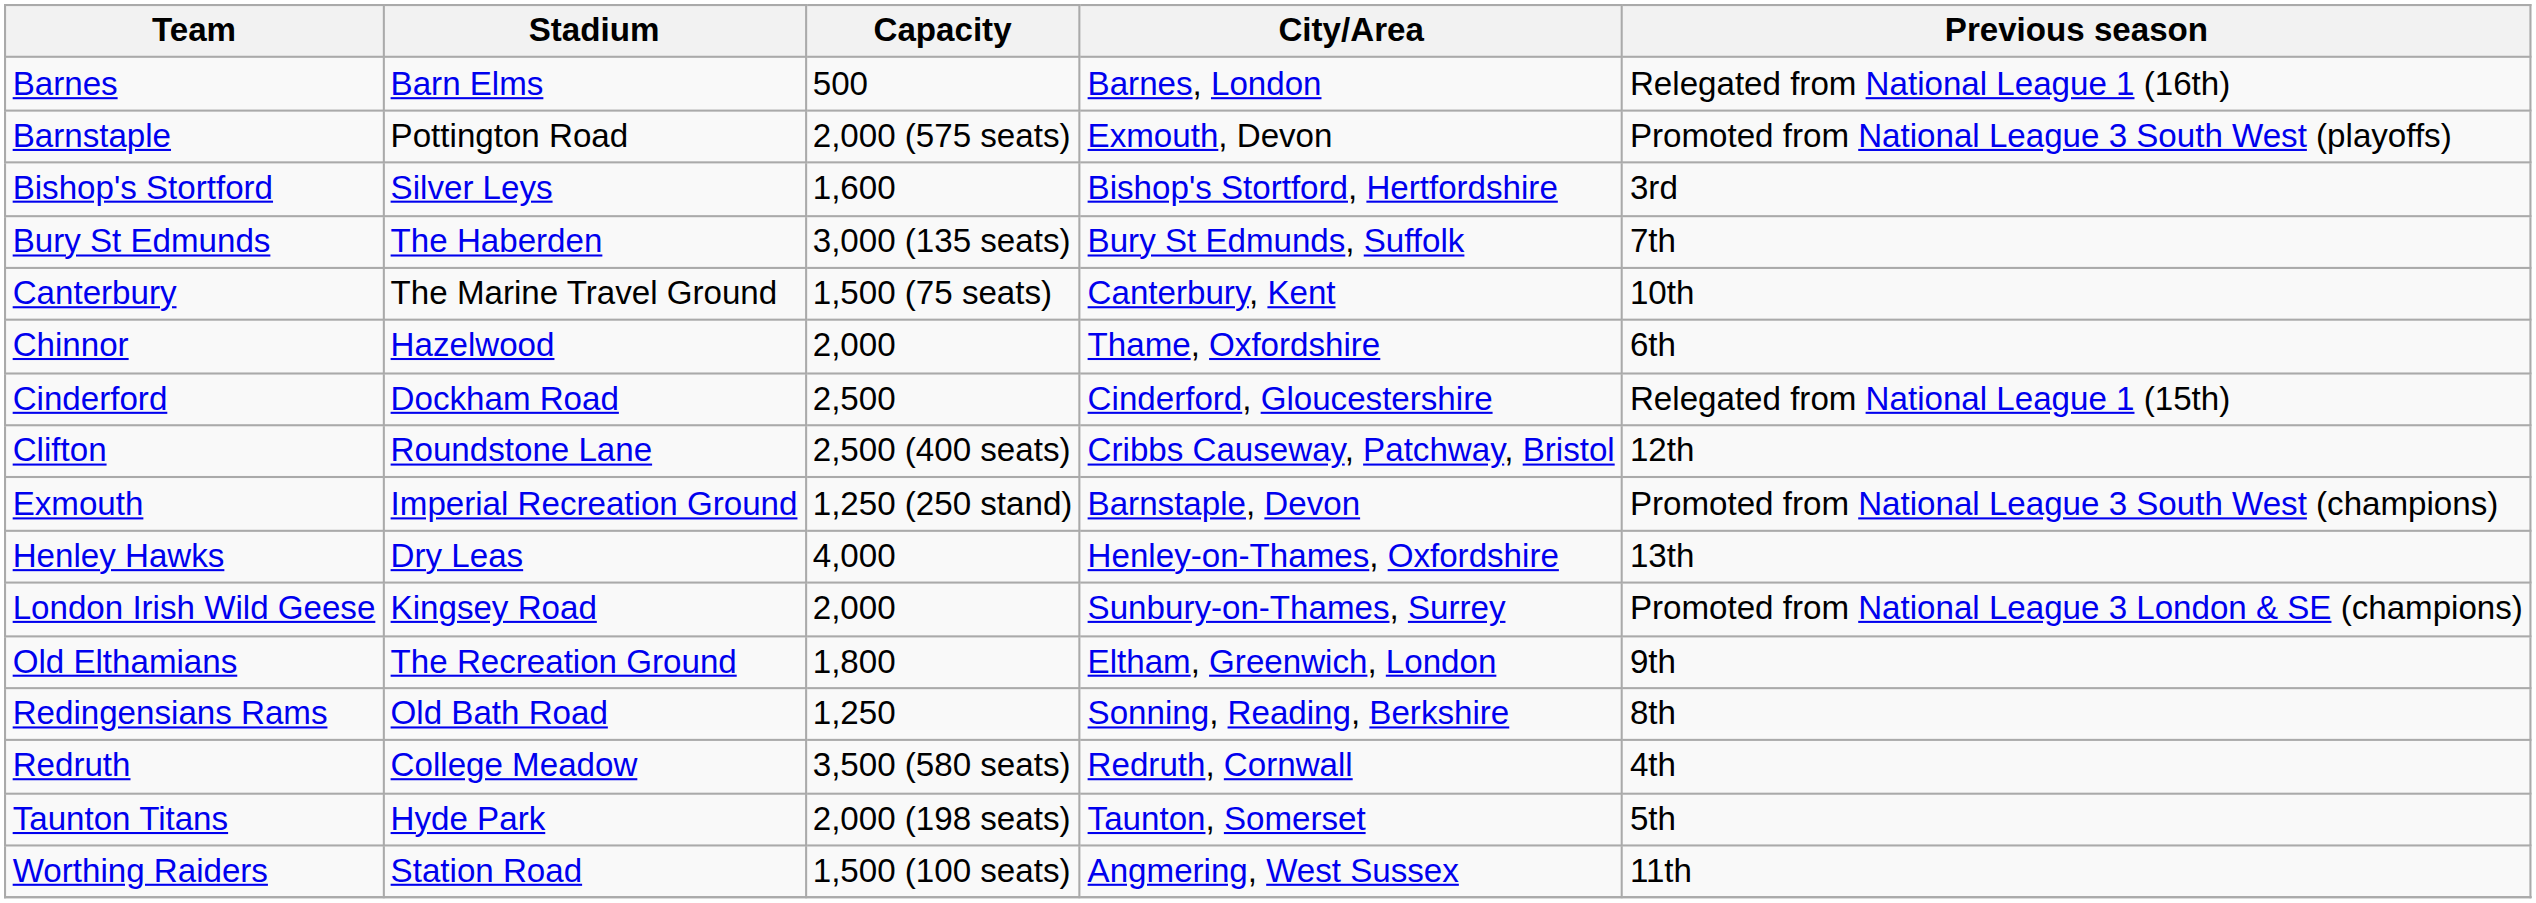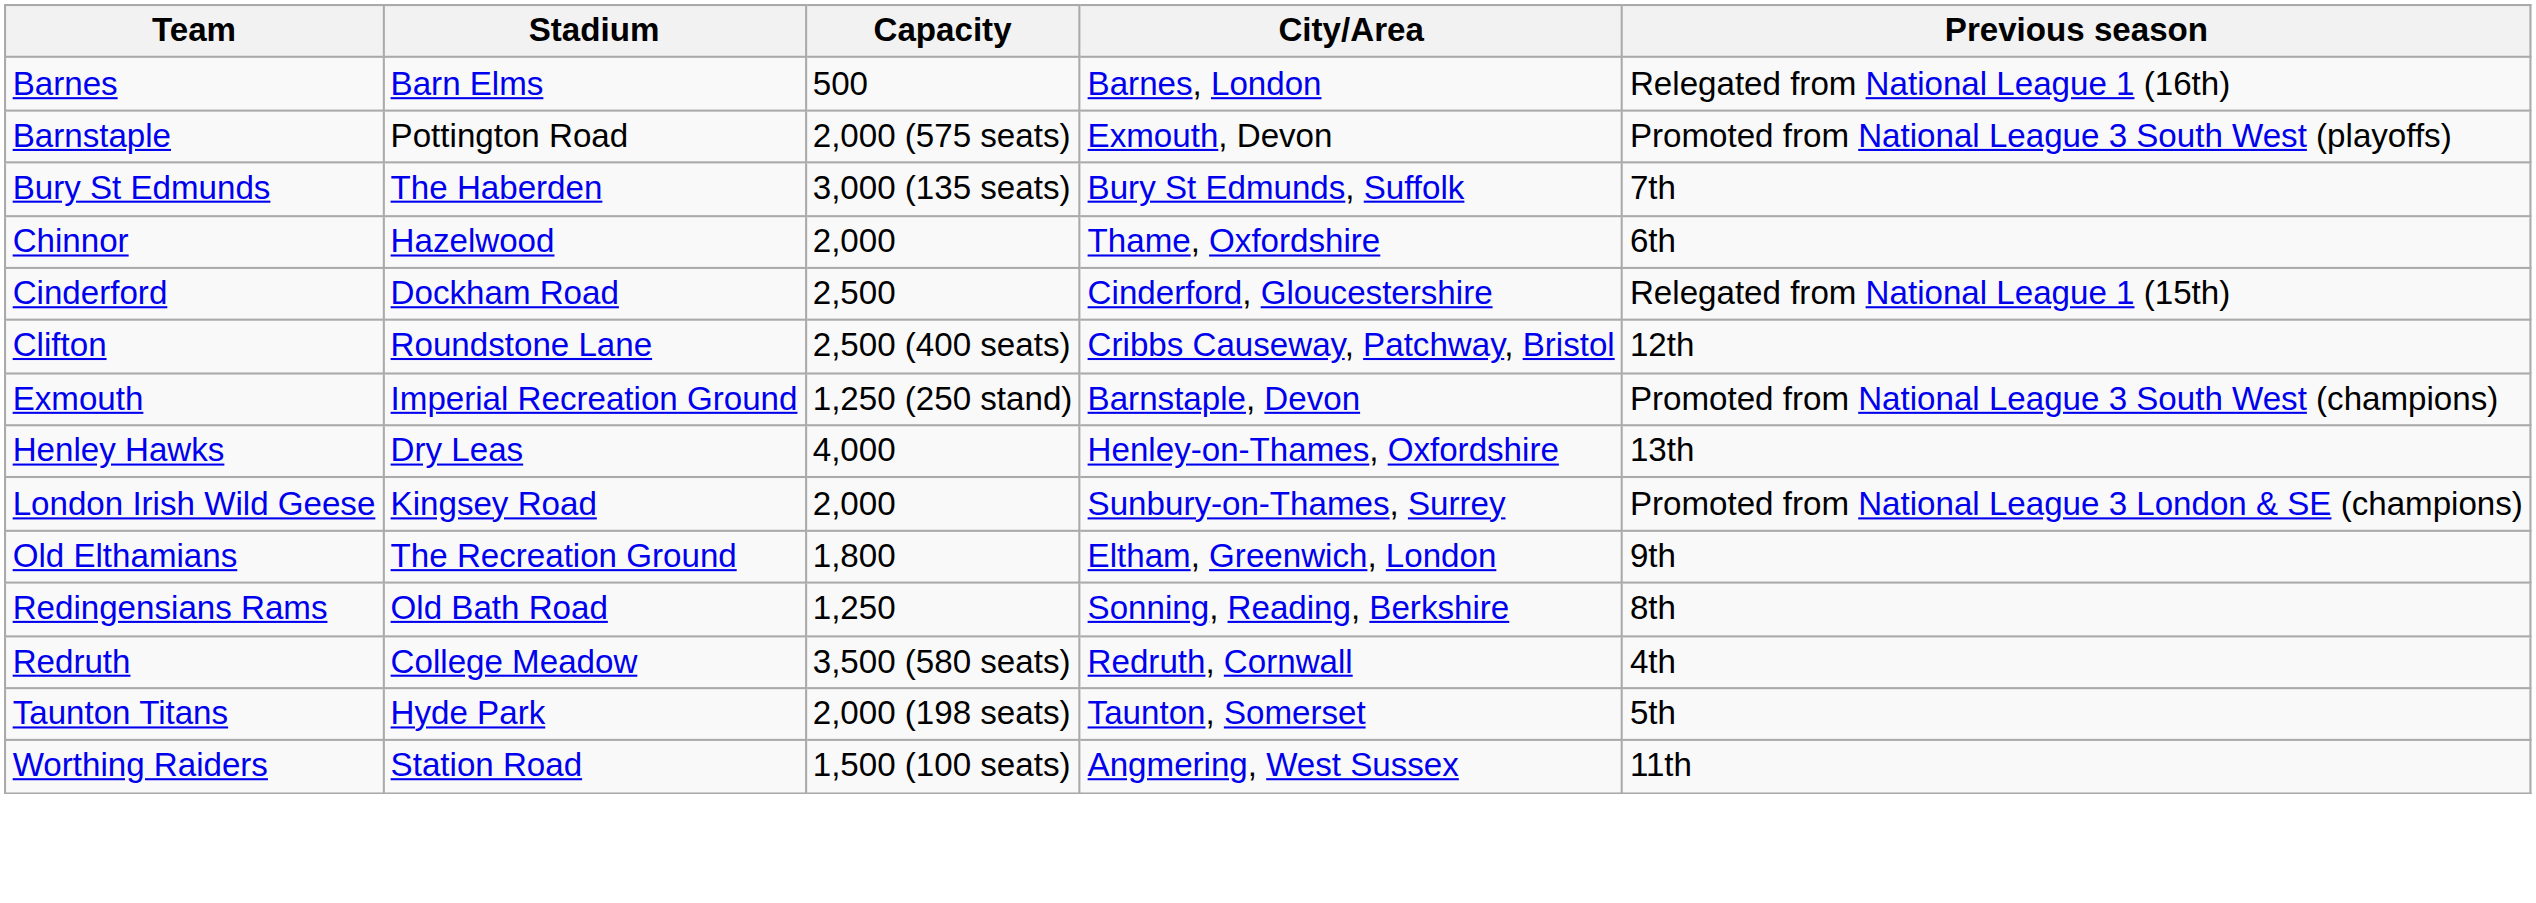 <table class="wikitable sortable">
 <tr>
 <th>Team</th>
 <th>Stadium</th>
 <th>Capacity</th>
 <th>City/Area</th>
 <th>Previous season</th>
 </tr>
 <tr>
 <td><a href='#'>Barnes</a></td>
 <td><a href='#'>Barn Elms</a></td>
 <td>500</td>
 <td><a href='#'>Barnes</a>, <a href='#'>London</a></td>
 <td>Relegated from <a href='#'>National League 1</a> (16th)</td>
 </tr>
 <tr>
 <td><a href='#'>Barnstaple</a></td>
 <td>Pottington Road</td>
 <td>2,000 (575 seats)</td>
 <td><a href='#'>Exmouth</a>, Devon</td>
 <td>Promoted from <a href='#'>National League 3 South West</a> (playoffs)</td>
 </tr>
 <tr>
-<td><a href='#'>Bishop's Stortford</a></td>
-<td><a href='#'>Silver Leys</a></td>
-<td>1,600</td>
-<td><a href='#'>Bishop's Stortford</a>, <a href='#'>Hertfordshire</a></td>
-<td>3rd</td>
-</tr>
-<tr>
 <td><a href='#'>Bury St Edmunds</a></td>
 <td><a href='#'>The Haberden</a></td>
 <td>3,000 (135 seats)</td>
 <td><a href='#'>Bury St Edmunds</a>, <a href='#'>Suffolk</a></td>
 <td>7th</td>
-</tr>
-<tr>
-<td><a href='#'>Canterbury</a></td>
-<td>The Marine Travel Ground</td>
-<td>1,500 (75 seats)</td>
-<td><a href='#'>Canterbury</a>, <a href='#'>Kent</a></td>
-<td>10th</td>
 </tr>
 <tr>
 <td><a href='#'>Chinnor</a></td>
 <td><a href='#'>Hazelwood</a></td>
 <td>2,000</td>
 <td><a href='#'>Thame</a>, <a href='#'>Oxfordshire</a></td>
 <td>6th</td>
 </tr>
 <tr>
 <td><a href='#'>Cinderford</a></td>
 <td><a href='#'>Dockham Road</a></td>
 <td>2,500</td>
 <td><a href='#'>Cinderford</a>, <a href='#'>Gloucestershire</a></td>
 <td>Relegated from <a href='#'>National League 1</a> (15th)</td>
 </tr>
 <tr>
 <td><a href='#'>Clifton</a></td>
 <td><a href='#'>Roundstone Lane</a></td>
 <td>2,500 (400 seats)</td>
 <td><a href='#'>Cribbs Causeway</a>, <a href='#'>Patchway</a>, <a href='#'>Bristol</a></td>
 <td>12th</td>
 </tr>
 <tr>
 <td><a href='#'>Exmouth</a></td>
 <td><a href='#'>Imperial Recreation Ground</a></td>
 <td>1,250 (250 stand)</td>
 <td><a href='#'>Barnstaple</a>, <a href='#'>Devon</a></td>
 <td>Promoted from <a href='#'>National League 3 South West</a> (champions)</td>
 </tr>
 <tr>
 <td><a href='#'>Henley Hawks</a></td>
 <td><a href='#'>Dry Leas</a></td>
 <td>4,000</td>
 <td><a href='#'>Henley-on-Thames</a>, <a href='#'>Oxfordshire</a></td>
 <td>13th</td>
 </tr>
 <tr>
 <td><a href='#'>London Irish Wild Geese</a></td>
 <td><a href='#'>Kingsey Road</a></td>
 <td>2,000</td>
 <td><a href='#'>Sunbury-on-Thames</a>, <a href='#'>Surrey</a></td>
 <td>Promoted from <a href='#'>National League 3 London & SE</a> (champions)</td>
 </tr>
 <tr>
 <td><a href='#'>Old Elthamians</a></td>
 <td><a href='#'>The Recreation Ground</a></td>
 <td>1,800</td>
 <td><a href='#'>Eltham</a>, <a href='#'>Greenwich</a>, <a href='#'>London</a></td>
 <td>9th</td>
 </tr>
 <tr>
 <td><a href='#'>Redingensians Rams</a></td>
 <td><a href='#'>Old Bath Road</a></td>
 <td>1,250</td>
 <td><a href='#'>Sonning</a>, <a href='#'>Reading</a>, <a href='#'>Berkshire</a></td>
 <td>8th</td>
 </tr>
 <tr>
 <td><a href='#'>Redruth</a></td>
 <td><a href='#'>College Meadow</a></td>
 <td>3,500 (580 seats)</td>
 <td><a href='#'>Redruth</a>, <a href='#'>Cornwall</a></td>
 <td>4th</td>
 </tr>
 <tr>
 <td><a href='#'>Taunton Titans</a></td>
 <td><a href='#'>Hyde Park</a></td>
 <td>2,000 (198 seats)</td>
 <td><a href='#'>Taunton</a>, <a href='#'>Somerset</a></td>
 <td>5th</td>
 </tr>
 <tr>
 <td><a href='#'>Worthing Raiders</a></td>
 <td><a href='#'>Station Road</a></td>
 <td>1,500 (100 seats)</td>
 <td><a href='#'>Angmering</a>, <a href='#'>West Sussex</a></td>
 <td>11th</td>
 </tr>
 <tr>
 </tr>
 </table>
